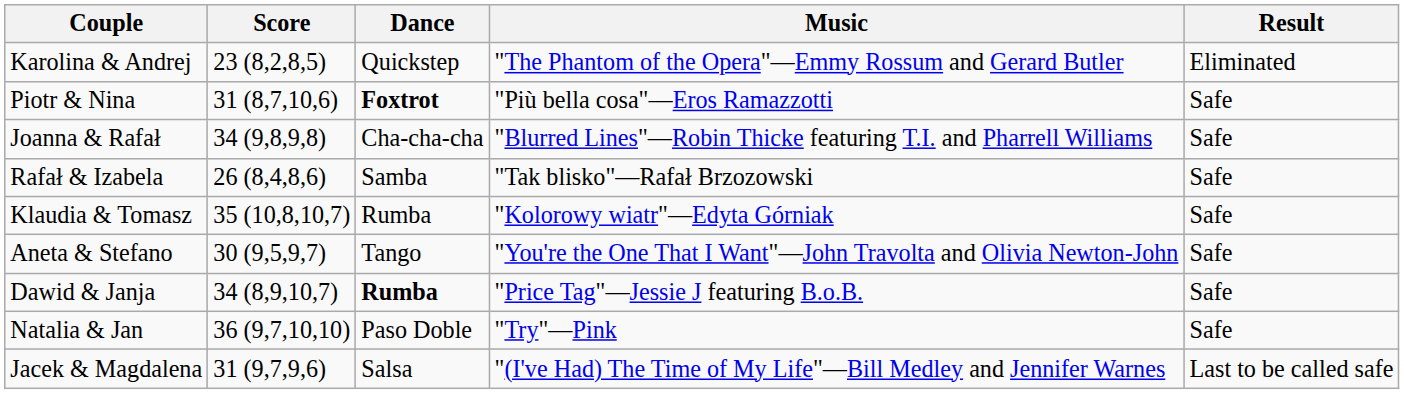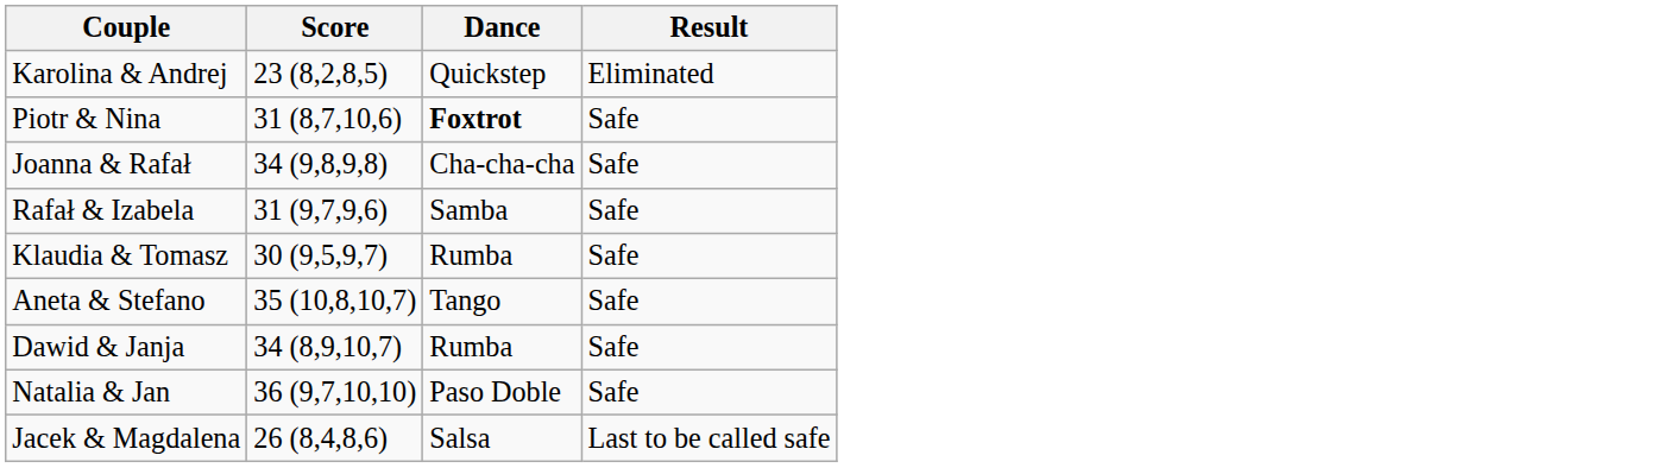 <table class="wikitable">
 <tr>
 <th>Couple</th>
 <th>Score</th>
 <th>Dance</th>
-<th>Music</th>
 <th>Result</th>
 </tr>
 <tr>
 <td>Karolina & Andrej</td>
 <td>23 (8,2,8,5)</td>
 <td>Quickstep</td>
-<td>"<a href='#'>The Phantom of the Opera</a>"—<a href='#'>Emmy Rossum</a> and <a href='#'>Gerard Butler</a></td>
 <td>Eliminated</td>
 </tr>
 <tr>
 <td>Piotr & Nina</td>
 <td>31 (8,7,10,6)</td>
 <td><strong>Foxtrot</strong></td>
-<td>"Più bella cosa"—<a href='#'>Eros Ramazzotti</a></td>
 <td>Safe</td>
 </tr>
 <tr>
 <td>Joanna & Rafał</td>
 <td>34 (9,8,9,8)</td>
 <td>Cha-cha-cha</td>
-<td>"<a href='#'>Blurred Lines</a>"—<a href='#'>Robin Thicke</a> featuring <a href='#'>T.I.</a> and <a href='#'>Pharrell Williams</a></td>
 <td>Safe</td>
 </tr>
 <tr>
 <td>Rafał & Izabela</td>
-<td>26 (8,4,8,6)</td>
+<td>31 (9,7,9,6)</td>
 <td>Samba</td>
-<td>"Tak blisko"—Rafał Brzozowski</td>
 <td>Safe</td>
 </tr>
 <tr>
 <td>Klaudia & Tomasz</td>
-<td>35 (10,8,10,7)</td>
+<td>30 (9,5,9,7)</td>
 <td>Rumba</td>
-<td>"<a href='#'>Kolorowy wiatr</a>"—<a href='#'>Edyta Górniak</a></td>
 <td>Safe</td>
 </tr>
 <tr>
 <td>Aneta & Stefano</td>
-<td>30 (9,5,9,7)</td>
+<td>35 (10,8,10,7)</td>
 <td>Tango</td>
-<td>"<a href='#'>You're the One That I Want</a>"—<a href='#'>John Travolta</a> and <a href='#'>Olivia Newton-John</a></td>
 <td>Safe</td>
 </tr>
 <tr>
 <td>Dawid & Janja</td>
 <td>34 (8,9,10,7)</td>
-<td><strong>Rumba</strong></td>
-<td>"<a href='#'>Price Tag</a>"—<a href='#'>Jessie J</a> featuring <a href='#'>B.o.B.</a></td>
+<td>Rumba</td>
 <td>Safe</td>
 </tr>
 <tr>
 <td>Natalia & Jan</td>
 <td>36 (9,7,10,10)</td>
 <td>Paso Doble</td>
-<td>"<a href='#'>Try</a>"—<a href='#'>Pink</a></td>
 <td>Safe</td>
 </tr>
 <tr>
 <td>Jacek & Magdalena</td>
-<td>31 (9,7,9,6)</td>
+<td>26 (8,4,8,6)</td>
 <td>Salsa</td>
-<td>"<a href='#'>(I've Had) The Time of My Life</a>"—<a href='#'>Bill Medley</a> and <a href='#'>Jennifer Warnes</a></td>
 <td>Last to be called safe</td>
 </tr>
 </table>
